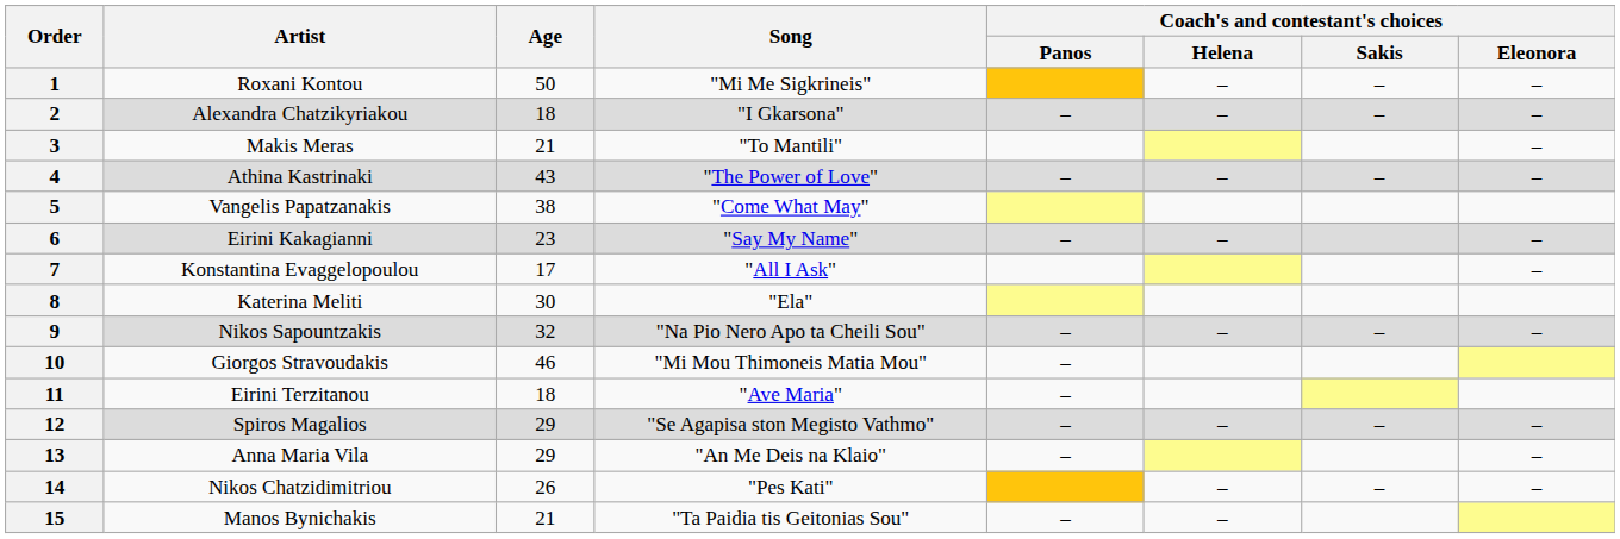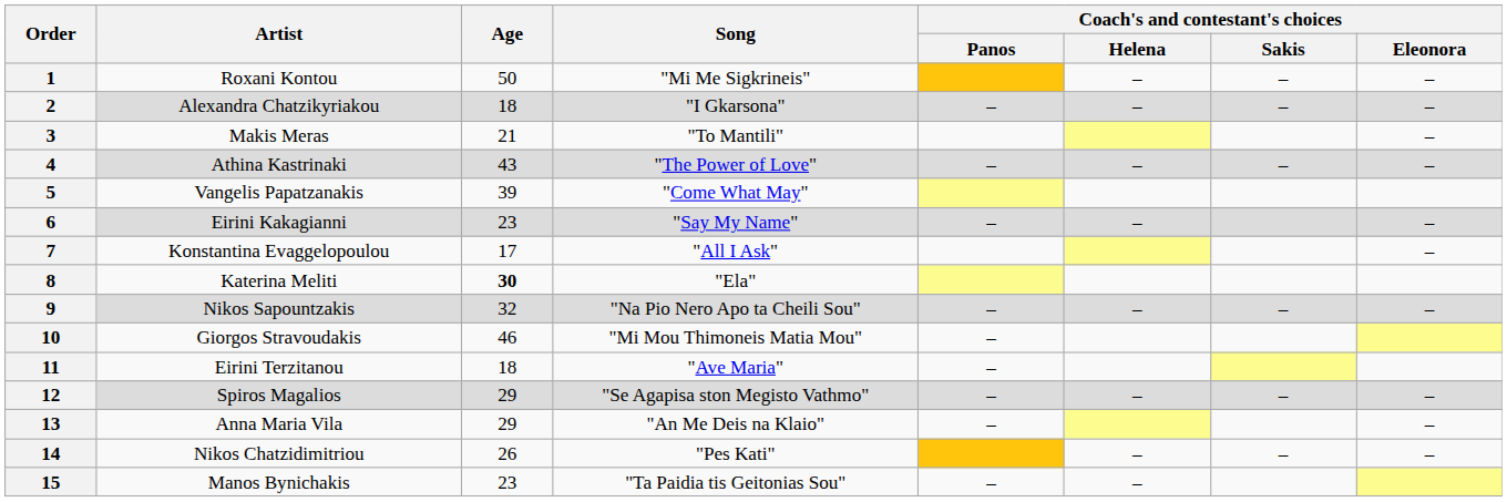 <table class="wikitable" style="text-align:center; line-height:17px; width:100%;">
 <tr>
 <th scope="col" rowspan="2" width="05%">Order</th>
 <th scope="col" rowspan="2" width="20%">Artist</th>
 <th scope="col" rowspan="2" width="05%">Age</th>
 <th scope="col" rowspan="2" width="20%">Song</th>
 <th scope="col" colspan="4" width="32%">Coach's and contestant's choices</th>
 </tr>
 <tr>
 <th width="08%">Panos</th>
 <th width="08%">Helena</th>
 <th width="08%">Sakis</th>
 <th width="08%">Eleonora</th>
 </tr>
 <tr>
 <th>1</th>
 <td>Roxani Kontou</td>
 <td>50</td>
 <td>"Mi Me Sigkrineis"</td>
 <td style="background: #FFC50C;"></td>
 <td>–</td>
 <td>–</td>
 <td>–</td>
 </tr>
 <tr style="background: #DCDCDC;" |>
 <th>2</th>
 <td>Alexandra Chatzikyriakou</td>
 <td>18</td>
 <td>"I Gkarsona"</td>
 <td>–</td>
 <td>–</td>
 <td>–</td>
 <td>–</td>
 </tr>
 <tr>
 <th>3</th>
 <td>Makis Meras</td>
 <td>21</td>
 <td>"To Mantili"</td>
 <td></td>
 <td style="background: #fdfc8f;"></td>
 <td></td>
 <td>–</td>
 </tr>
 <tr style="background: #DCDCDC;" |>
 <th>4</th>
 <td>Athina Kastrinaki</td>
 <td>43</td>
 <td>"<a href='#'>The Power of Love</a>"</td>
 <td>–</td>
 <td>–</td>
 <td>–</td>
 <td>–</td>
 </tr>
 <tr>
 <th>5</th>
 <td>Vangelis Papatzanakis</td>
-<td>38</td>
+<td>39</td>
 <td>"<a href='#'>Come What May</a>"</td>
 <td style="background: #fdfc8f;"></td>
 <td></td>
 <td></td>
 <td></td>
 </tr>
 <tr style="background: #DCDCDC;" |>
 <th>6</th>
 <td>Eirini Kakagianni</td>
 <td>23</td>
 <td>"<a href='#'>Say My Name</a>"</td>
 <td>–</td>
 <td>–</td>
 <td></td>
 <td>–</td>
 </tr>
 <tr>
 <th>7</th>
 <td>Konstantina Evaggelopoulou</td>
 <td>17</td>
 <td>"<a href='#'>All I Ask</a>"</td>
 <td></td>
 <td style="background: #fdfc8f;"></td>
 <td></td>
 <td>–</td>
 </tr>
 <tr>
 <th>8</th>
 <td>Katerina Meliti</td>
-<td>30</td>
+<td><strong>30</strong></td>
 <td>"Ela"</td>
 <td style="background: #fdfc8f;"></td>
 <td></td>
 <td></td>
 <td></td>
 </tr>
 <tr style="background: #DCDCDC;" |>
 <th>9</th>
 <td>Nikos Sapountzakis</td>
 <td>32</td>
 <td>"Na Pio Nero Apo ta Cheili Sou"</td>
 <td>–</td>
 <td>–</td>
 <td>–</td>
 <td>–</td>
 </tr>
 <tr>
 <th>10</th>
 <td>Giorgos Stravoudakis</td>
 <td>46</td>
 <td>"Mi Mou Thimoneis Matia Mou"</td>
 <td>–</td>
 <td></td>
 <td></td>
 <td style="background: #fdfc8f;"></td>
 </tr>
 <tr>
 <th>11</th>
 <td>Eirini Terzitanou</td>
 <td>18</td>
 <td>"<a href='#'>Ave Maria</a>"</td>
 <td>–</td>
 <td></td>
 <td style="background: #fdfc8f;"></td>
 <td></td>
 </tr>
 <tr style="background: #DCDCDC;" |>
 <th>12</th>
 <td>Spiros Magalios</td>
 <td>29</td>
 <td>"Se Agapisa ston Megisto Vathmo"</td>
 <td>–</td>
 <td>–</td>
 <td>–</td>
 <td>–</td>
 </tr>
 <tr>
 <th>13</th>
 <td>Anna Maria Vila</td>
 <td>29</td>
 <td>"An Me Deis na Klaio"</td>
 <td>–</td>
 <td style="background: #fdfc8f;"></td>
 <td></td>
 <td>–</td>
 </tr>
 <tr>
 <th>14</th>
 <td>Nikos Chatzidimitriou</td>
 <td>26</td>
 <td>"Pes Kati"</td>
 <td style="background: #FFC50C;"></td>
 <td>–</td>
 <td>–</td>
 <td>–</td>
 </tr>
 <tr>
 <th>15</th>
 <td>Manos Bynichakis</td>
-<td>21</td>
+<td>23</td>
 <td>"Ta Paidia tis Geitonias Sou"</td>
 <td>–</td>
 <td>–</td>
 <td></td>
 <td style="background: #fdfc8f;"></td>
 </tr>
 </table>
